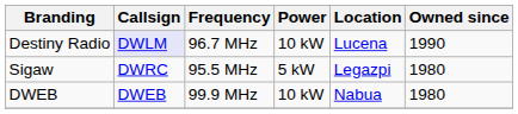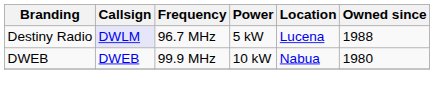 <table class="wikitable">
 <tr>
 <th>Branding</th>
 <th>Callsign</th>
 <th>Frequency</th>
 <th>Power</th>
 <th>Location</th>
 <th>Owned since</th>
 </tr>
 <tr>
 <td>Destiny Radio</td>
 <td style="background: lavender;"><a href='#'>DWLM</a></td>
 <td>96.7 MHz</td>
-<td>10 kW</td>
+<td>5 kW</td>
 <td><a href='#'>Lucena</a></td>
-<td>1990</td>
-</tr>
-<tr>
-<td>Sigaw</td>
-<td><a href='#'>DWRC</a></td>
-<td>95.5 MHz</td>
-<td>5 kW</td>
-<td><a href='#'>Legazpi</a></td>
-<td>1980</td>
+<td>1988</td>
 </tr>
 <tr>
 <td>DWEB</td>
 <td><a href='#'>DWEB</a></td>
 <td>99.9 MHz</td>
 <td>10 kW</td>
 <td><a href='#'>Nabua</a></td>
 <td>1980</td>
 </tr>
 <tr>
 </tr>
 </table>
